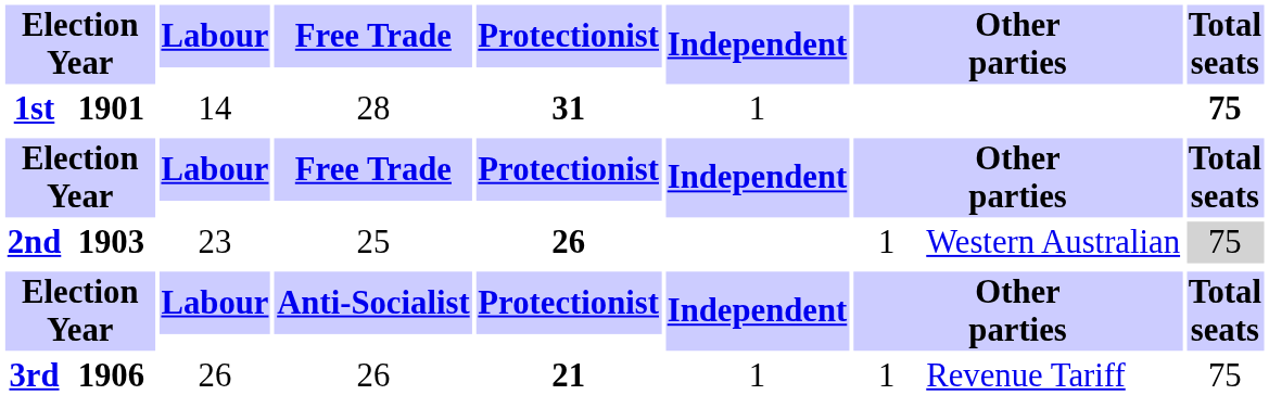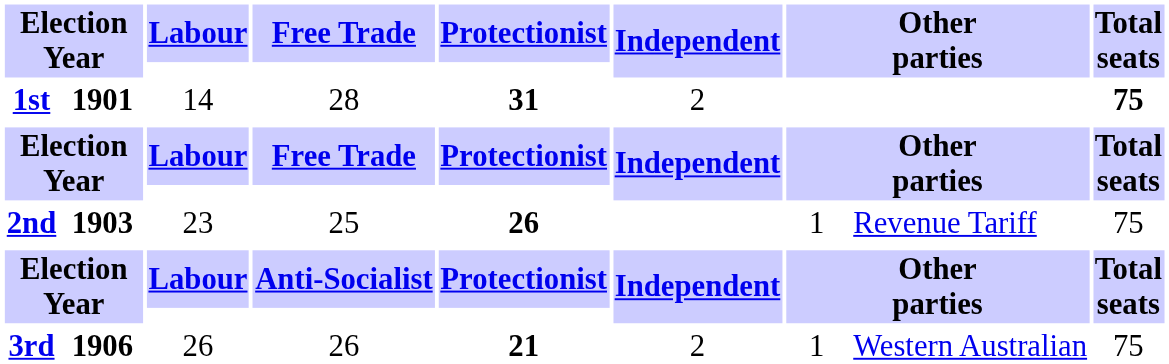 <table class="toccolours" style="margin:0 auto; clear:both;" border=0 align="left">
 <tr>
 </tr>
 <tr>
 </tr>
 <tr style="background:#ccf;">
 <th colspan=2 rowspan=2>Election<br>Year</th>
 <th colspan="2"><a href='#'>Labour</a></th>
 <th colspan="2"><a href='#'>Free Trade</a></th>
 <th><a href='#'>Protectionist</a></th>
 <th rowspan="2"><a href='#'>Independent</a></th>
 <th colspan="2" rowspan="2">Other<br>parties</th>
 <th rowspan="2">Total<br>seats</th>
 </tr>
 <tr>
 <td height=4 colspan=2 ></td>
 <td colspan=2 ></td>
 <td></td>
 </tr>
 <tr>
 <th width=20><a href='#'>1st</a></th>
 <th width=40>1901</th>
 <td colspan="2" style="text-align:center;">14</td>
 <td colspan="2" style="text-align:center;">28</td>
 <td style="text-align:center;"><strong>31</strong></td>
-<td style="text-align:center;">1</td>
+<td style="text-align:center;">2</td>
 <td colspan="2" style="text-align:center;"> </td>
 <td style="text-align:center;"><strong>75</strong></td>
 </tr>
 <tr>
 </tr>
 <tr style="background:#ccf;">
 <th colspan=2 rowspan=2>Election<br>Year</th>
 <th colspan="2"><a href='#'>Labour</a></th>
 <th colspan="2"><a href='#'>Free Trade</a></th>
 <th><a href='#'>Protectionist</a></th>
 <th rowspan="2"><a href='#'>Independent</a></th>
 <th colspan="2" rowspan="2">Other<br>parties</th>
 <th rowspan="2">Total<br>seats</th>
 </tr>
 <tr>
 <td height=4 colspan=2 ></td>
 <td colspan=2 ></td>
 <td></td>
 </tr>
 <tr>
 <th><a href='#'>2nd</a></th>
 <th>1903</th>
 <td colspan="2" style="text-align:center;">23</td>
 <td colspan="2" style="text-align:center;">25</td>
 <td style="text-align:center;"><strong>26</strong></td>
 <td style="text-align:center;"> </td>
 <td style="width:30px; text-align:center;">1</td>
-<td><a href='#'>Western Australian</a></td>
-<td style="background: lightgrey; text-align:center;">75</td>
+<td><a href='#'>Revenue Tariff</a></td>
+<td style="text-align:center;">75</td>
 </tr>
 <tr>
 </tr>
 <tr style="background:#ccf;">
 <th colspan=2 rowspan=2>Election<br>Year</th>
 <th colspan="2"><a href='#'>Labour</a></th>
 <th colspan="2"><a href='#'>Anti-Socialist</a></th>
 <th><a href='#'>Protectionist</a></th>
 <th rowspan="2"><a href='#'>Independent</a></th>
 <th colspan="2" rowspan="2">Other<br>parties</th>
 <th rowspan="2">Total<br>seats</th>
 </tr>
 <tr>
 <td height=4 colspan=2 ></td>
 <td colspan=2 ></td>
 <td></td>
 </tr>
 <tr>
 <th><a href='#'>3rd</a></th>
 <th>1906</th>
 <td colspan="2" style="text-align:center;">26</td>
 <td colspan="2" style="text-align:center;">26</td>
 <td style="text-align:center;"><strong>21</strong></td>
-<td style="text-align:center;">1</td>
+<td style="text-align:center;">2</td>
 <td style="width:30px; text-align:center;">1</td>
-<td><a href='#'>Revenue Tariff</a></td>
+<td><a href='#'>Western Australian</a></td>
 <td style="text-align:center;">75</td>
 </tr>
 <tr style="background:#eee;">
 </tr>
 </table>
